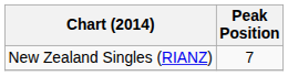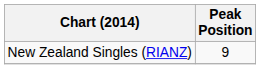 <table class="wikitable">
 <tr>
 <th style="text-align:center;">Chart (2014)</th>
 <th style="text-align:center;">Peak<br>Position</th>
 </tr>
 <tr>
 <td align="left">New Zealand Singles (<a href='#'>RIANZ</a>)</td>
-<td style="text-align:center;">7</td>
+<td style="text-align:center;">9</td>
 </tr>
 <tr>
 </tr>
 </table>
